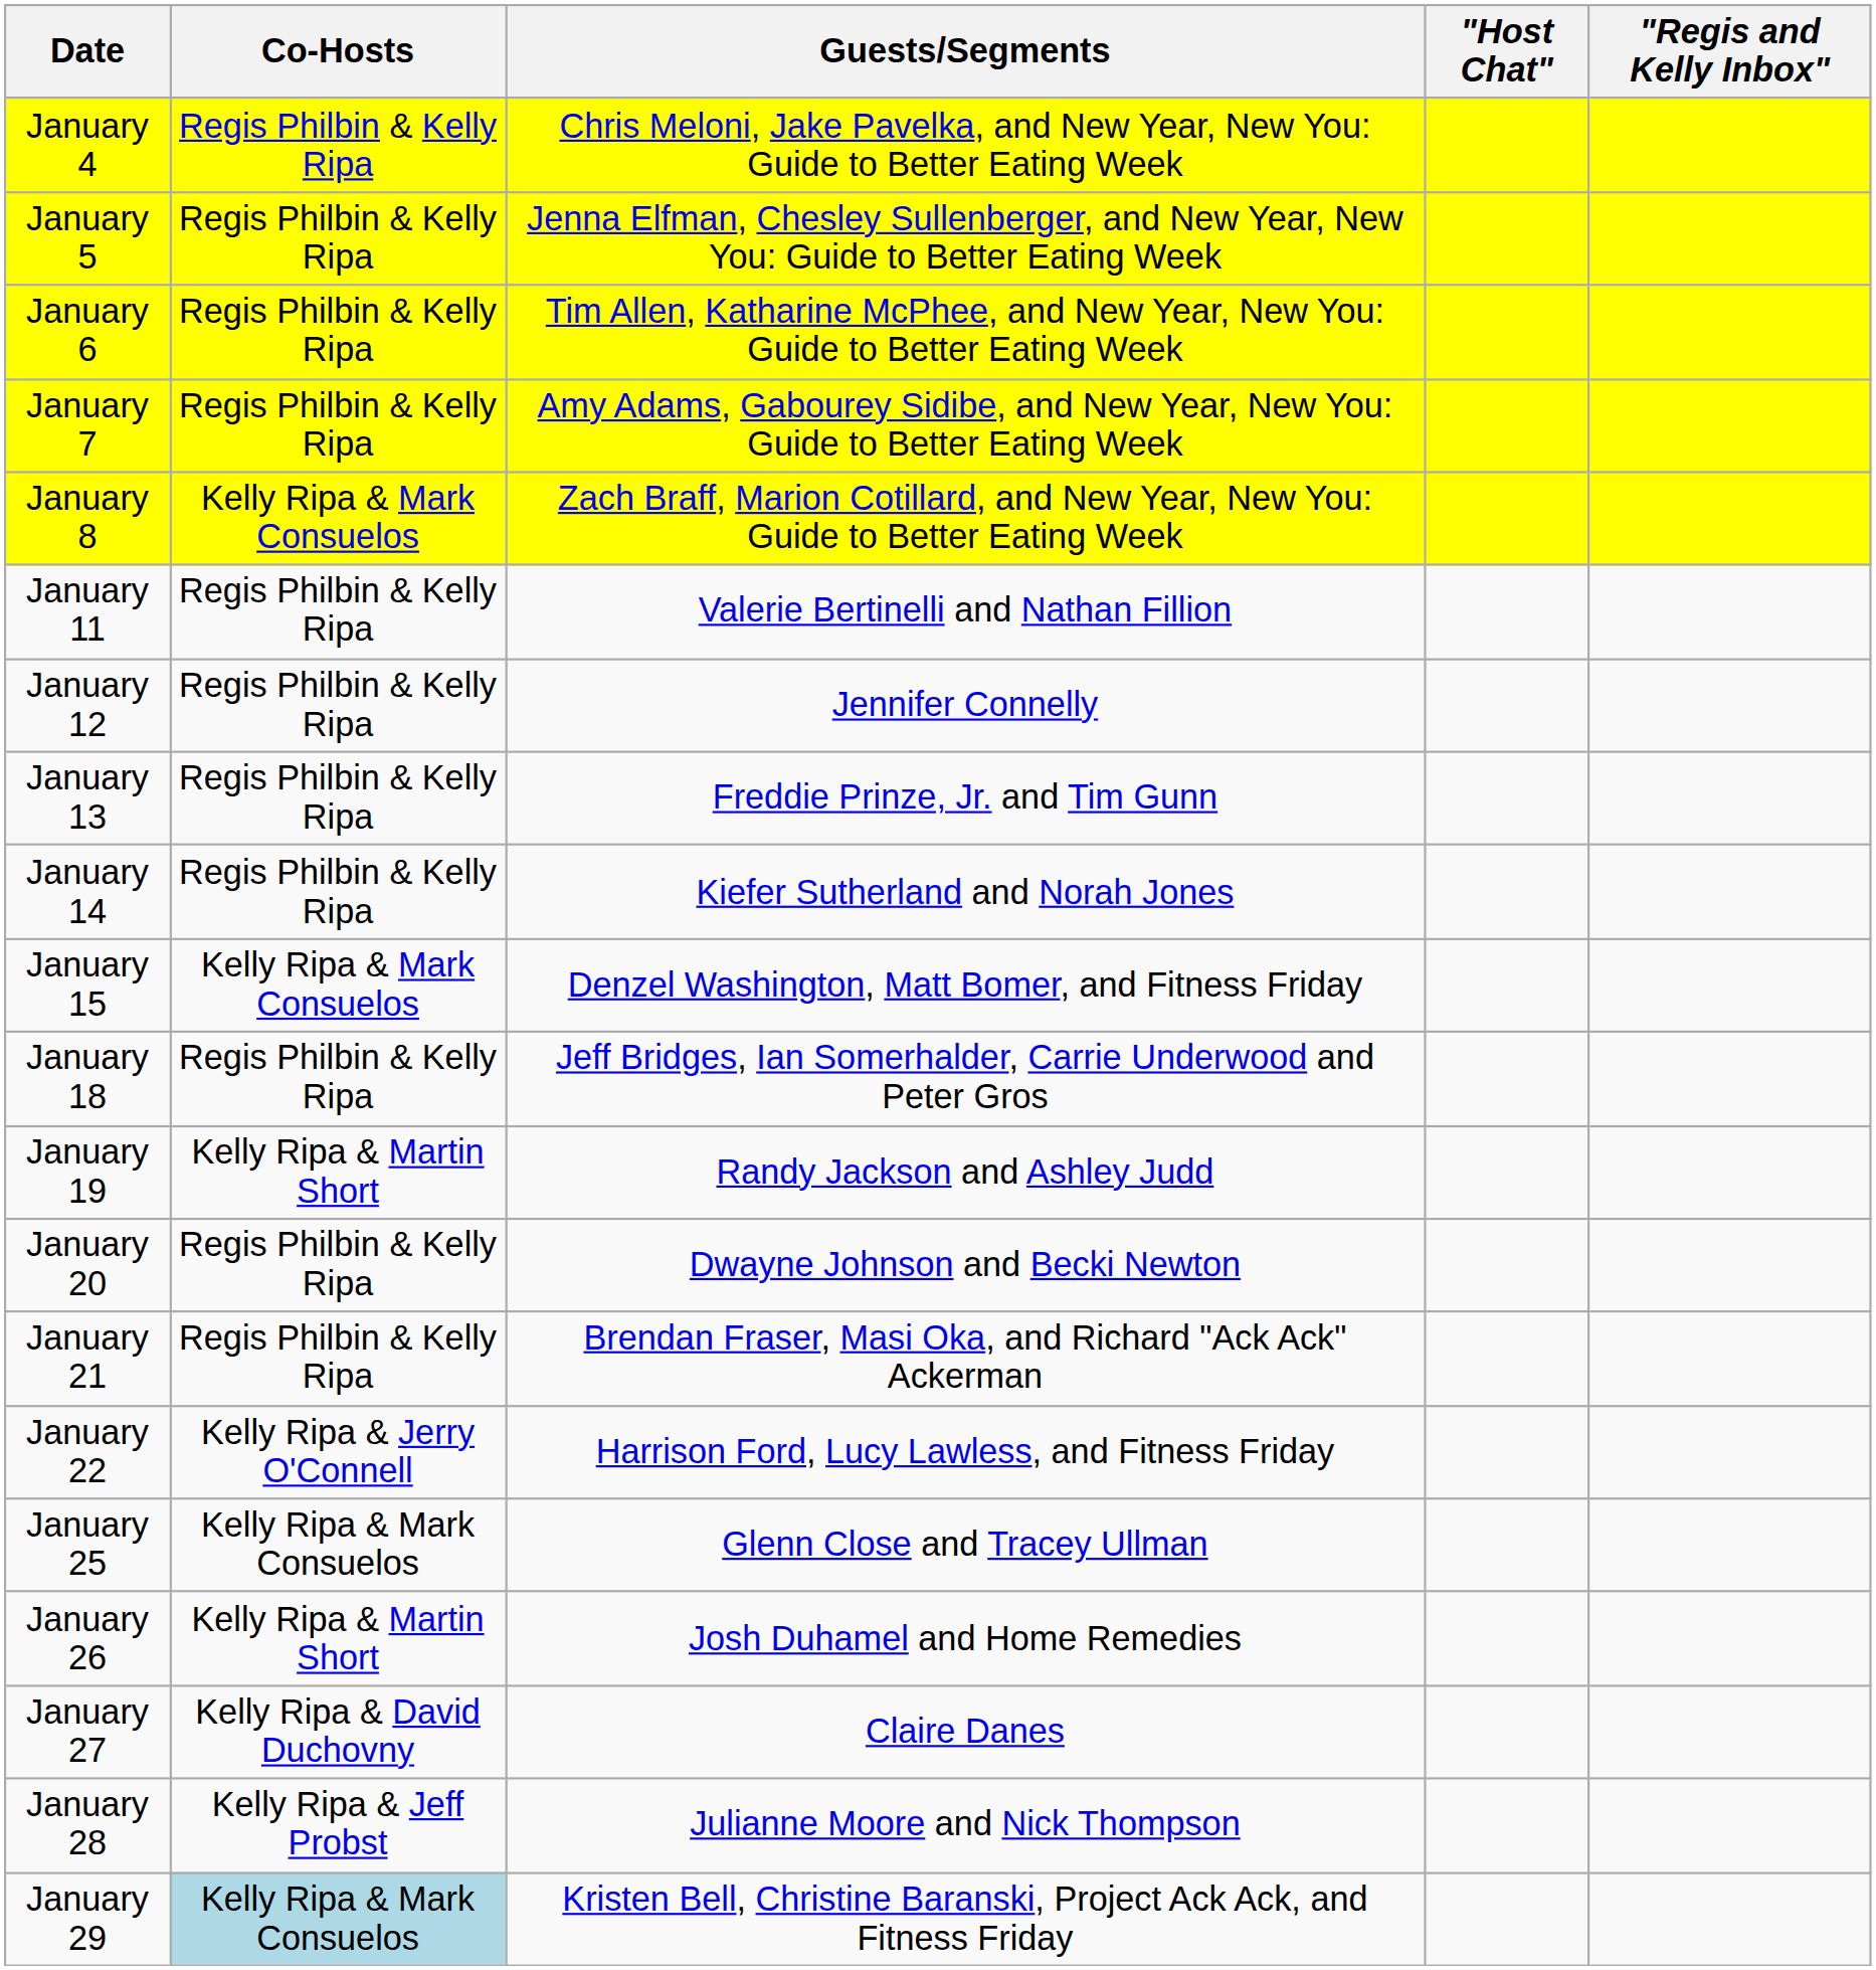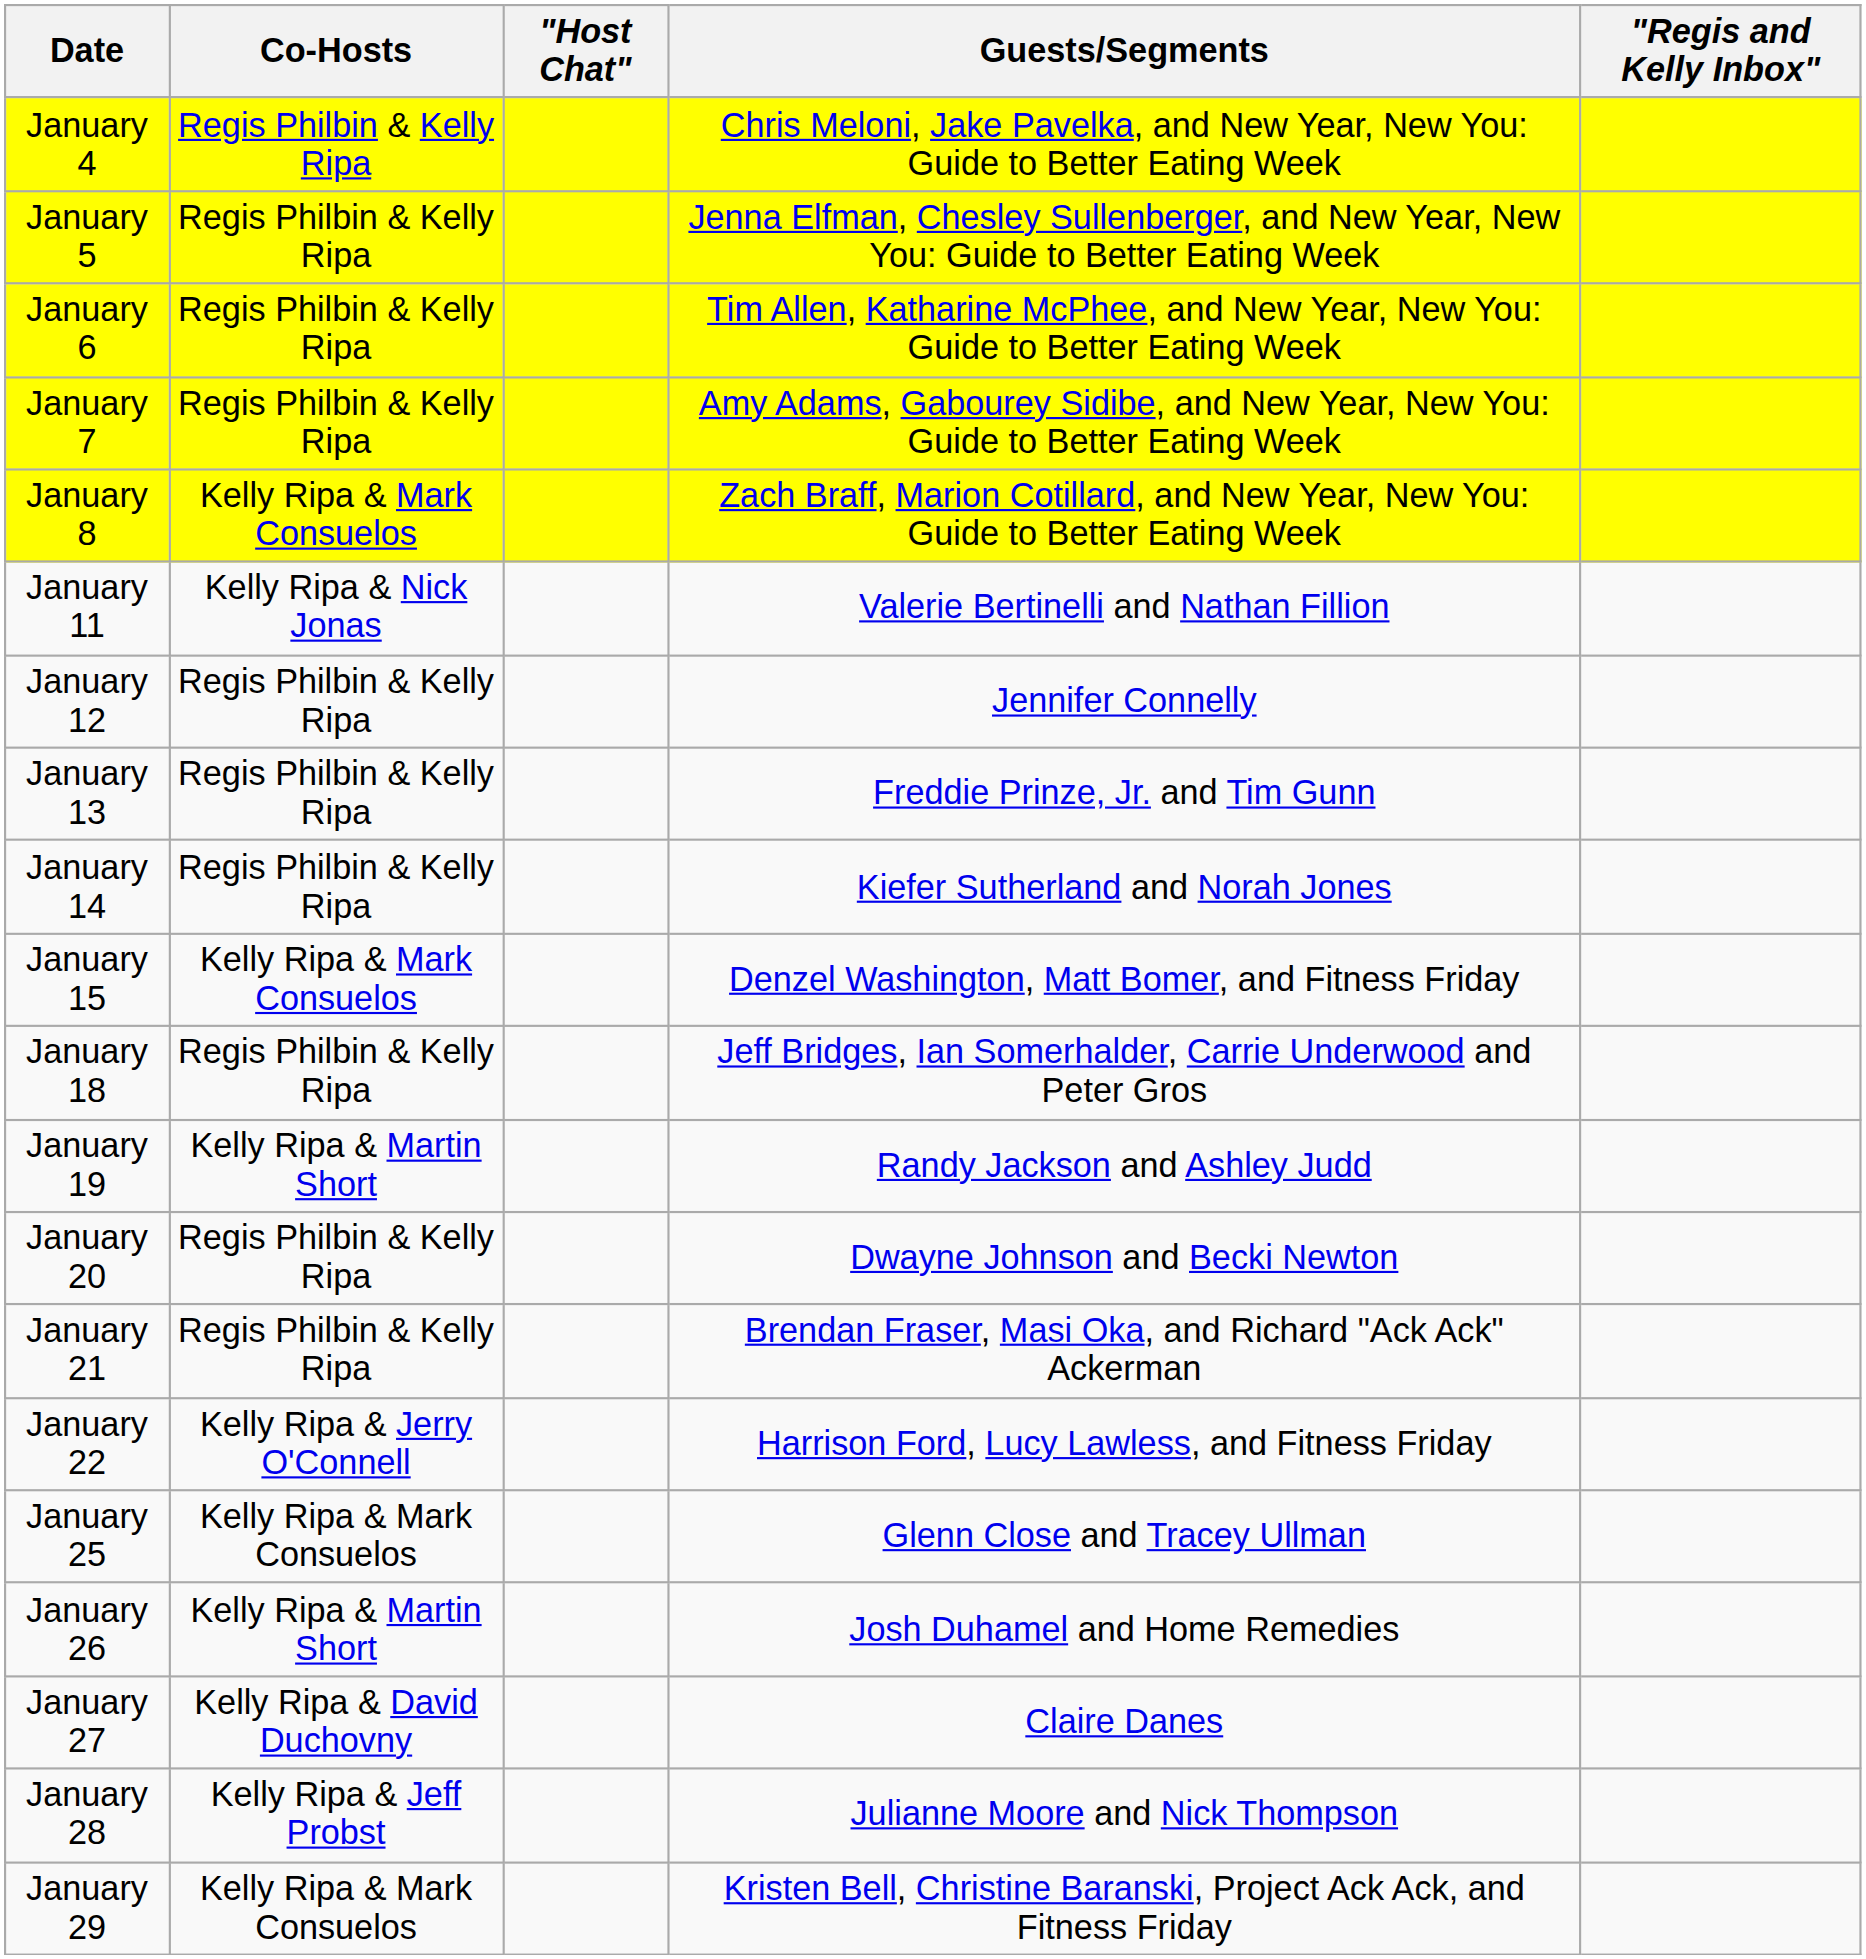 <table class="wikitable sortable" border="1" style="text-align:center">
 <tr>
 <th>Date</th>
 <th>Co-Hosts</th>
+<th><em>"Host Chat"</em></th>
 <th>Guests/Segments</th>
-<th><em>"Host Chat"</em></th>
 <th><em>"Regis and Kelly Inbox"</em></th>
 </tr>
 <tr bgcolor=yellow>
 <td>January 4</td>
 <td><a href='#'>Regis Philbin</a> & <a href='#'>Kelly Ripa</a></td>
+<td></td>
 <td><a href='#'>Chris Meloni</a>, <a href='#'>Jake Pavelka</a>, and New Year, New You: Guide to Better Eating Week</td>
-<td></td>
 <td></td>
 </tr>
 <tr bgcolor=yellow>
 <td>January 5</td>
 <td>Regis Philbin & Kelly Ripa</td>
+<td></td>
 <td><a href='#'>Jenna Elfman</a>, <a href='#'>Chesley Sullenberger</a>, and New Year, New You: Guide to Better Eating Week</td>
-<td></td>
 <td></td>
 </tr>
 <tr bgcolor=yellow>
 <td>January 6</td>
 <td>Regis Philbin & Kelly Ripa</td>
+<td></td>
 <td><a href='#'>Tim Allen</a>, <a href='#'>Katharine McPhee</a>, and New Year, New You: Guide to Better Eating Week</td>
-<td></td>
 <td></td>
 </tr>
 <tr bgcolor=yellow>
 <td>January 7</td>
 <td>Regis Philbin & Kelly Ripa</td>
+<td></td>
 <td><a href='#'>Amy Adams</a>, <a href='#'>Gabourey Sidibe</a>, and New Year, New You: Guide to Better Eating Week</td>
-<td></td>
 <td></td>
 </tr>
 <tr bgcolor=yellow>
 <td>January 8</td>
 <td>Kelly Ripa & <a href='#'>Mark Consuelos</a></td>
+<td></td>
 <td><a href='#'>Zach Braff</a>, <a href='#'>Marion Cotillard</a>, and New Year, New You: Guide to Better Eating Week</td>
-<td></td>
 <td></td>
 </tr>
 <tr>
 <td>January 11</td>
-<td>Regis Philbin & Kelly Ripa</td>
+<td>Kelly Ripa & <a href='#'>Nick Jonas</a></td>
+<td></td>
 <td><a href='#'>Valerie Bertinelli</a> and <a href='#'>Nathan Fillion</a></td>
-<td></td>
 <td></td>
 </tr>
 <tr>
 <td>January 12</td>
 <td>Regis Philbin & Kelly Ripa</td>
+<td></td>
 <td><a href='#'>Jennifer Connelly</a></td>
-<td></td>
 <td></td>
 </tr>
 <tr>
 <td>January 13</td>
 <td>Regis Philbin & Kelly Ripa</td>
+<td></td>
 <td><a href='#'>Freddie Prinze, Jr.</a> and <a href='#'>Tim Gunn</a></td>
-<td></td>
 <td></td>
 </tr>
 <tr>
 <td>January 14</td>
 <td>Regis Philbin & Kelly Ripa</td>
+<td></td>
 <td><a href='#'>Kiefer Sutherland</a> and <a href='#'>Norah Jones</a></td>
-<td></td>
 <td></td>
 </tr>
 <tr>
 <td>January 15</td>
 <td>Kelly Ripa & <a href='#'>Mark Consuelos</a></td>
+<td></td>
 <td><a href='#'>Denzel Washington</a>, <a href='#'>Matt Bomer</a>, and Fitness Friday</td>
-<td></td>
 <td></td>
 </tr>
 <tr>
 <td>January 18</td>
 <td>Regis Philbin & Kelly Ripa</td>
+<td></td>
 <td><a href='#'>Jeff Bridges</a>, <a href='#'>Ian Somerhalder</a>, <a href='#'>Carrie Underwood</a> and Peter Gros</td>
-<td></td>
 <td></td>
 </tr>
 <tr>
 <td>January 19</td>
 <td>Kelly Ripa & <a href='#'>Martin Short</a></td>
+<td></td>
 <td><a href='#'>Randy Jackson</a> and <a href='#'>Ashley Judd</a></td>
-<td></td>
 <td></td>
 </tr>
 <tr>
 <td>January 20</td>
 <td>Regis Philbin & Kelly Ripa</td>
+<td></td>
 <td><a href='#'>Dwayne Johnson</a> and <a href='#'>Becki Newton</a></td>
-<td></td>
 <td></td>
 </tr>
 <tr>
 <td>January 21</td>
 <td>Regis Philbin & Kelly Ripa</td>
+<td></td>
 <td><a href='#'>Brendan Fraser</a>, <a href='#'>Masi Oka</a>, and Richard "Ack Ack" Ackerman</td>
-<td></td>
 <td></td>
 </tr>
 <tr>
 <td>January 22</td>
 <td>Kelly Ripa & <a href='#'>Jerry O'Connell</a></td>
+<td></td>
 <td><a href='#'>Harrison Ford</a>, <a href='#'>Lucy Lawless</a>, and Fitness Friday</td>
-<td></td>
 <td></td>
 </tr>
 <tr>
 <td>January 25</td>
 <td>Kelly Ripa & Mark Consuelos</td>
+<td></td>
 <td><a href='#'>Glenn Close</a> and <a href='#'>Tracey Ullman</a></td>
-<td></td>
 <td></td>
 </tr>
 <tr>
 <td>January 26</td>
 <td>Kelly Ripa & <a href='#'>Martin Short</a></td>
+<td></td>
 <td><a href='#'>Josh Duhamel</a> and Home Remedies</td>
-<td></td>
 <td></td>
 </tr>
 <tr>
 <td>January 27</td>
 <td>Kelly Ripa & <a href='#'>David Duchovny</a></td>
+<td></td>
 <td><a href='#'>Claire Danes</a></td>
-<td></td>
 <td></td>
 </tr>
 <tr>
 <td>January 28</td>
 <td>Kelly Ripa & <a href='#'>Jeff Probst</a></td>
+<td></td>
 <td><a href='#'>Julianne Moore</a> and <a href='#'>Nick Thompson</a></td>
-<td></td>
 <td></td>
 </tr>
 <tr>
 <td>January 29</td>
-<td style="background: lightblue;">Kelly Ripa & Mark Consuelos</td>
+<td>Kelly Ripa & Mark Consuelos</td>
+<td></td>
 <td><a href='#'>Kristen Bell</a>, <a href='#'>Christine Baranski</a>, Project Ack Ack, and Fitness Friday</td>
-<td></td>
 <td></td>
 </tr>
 </table>
